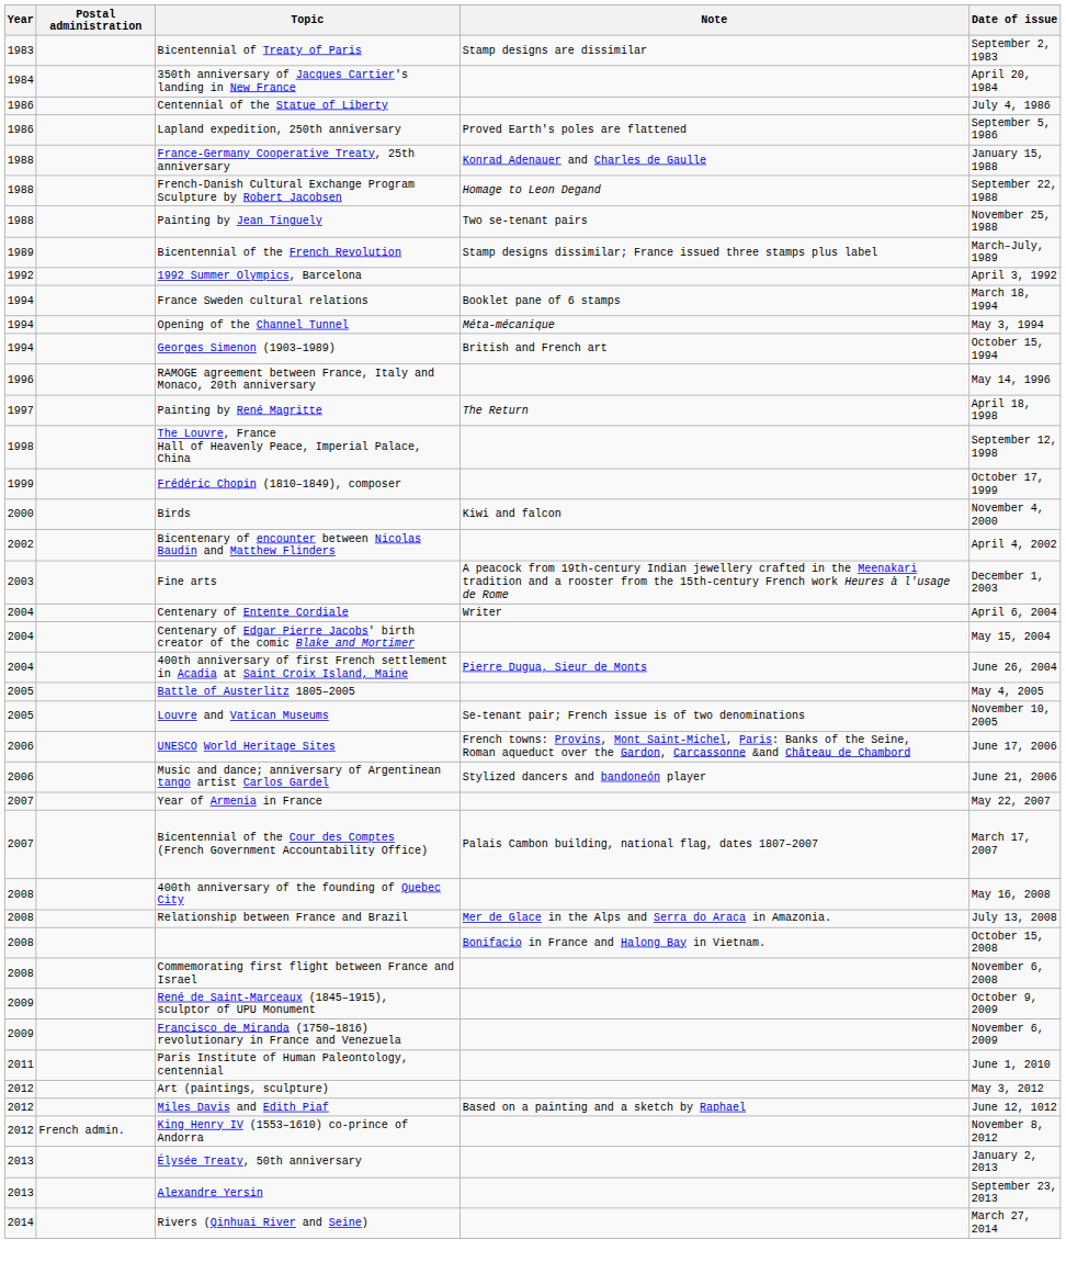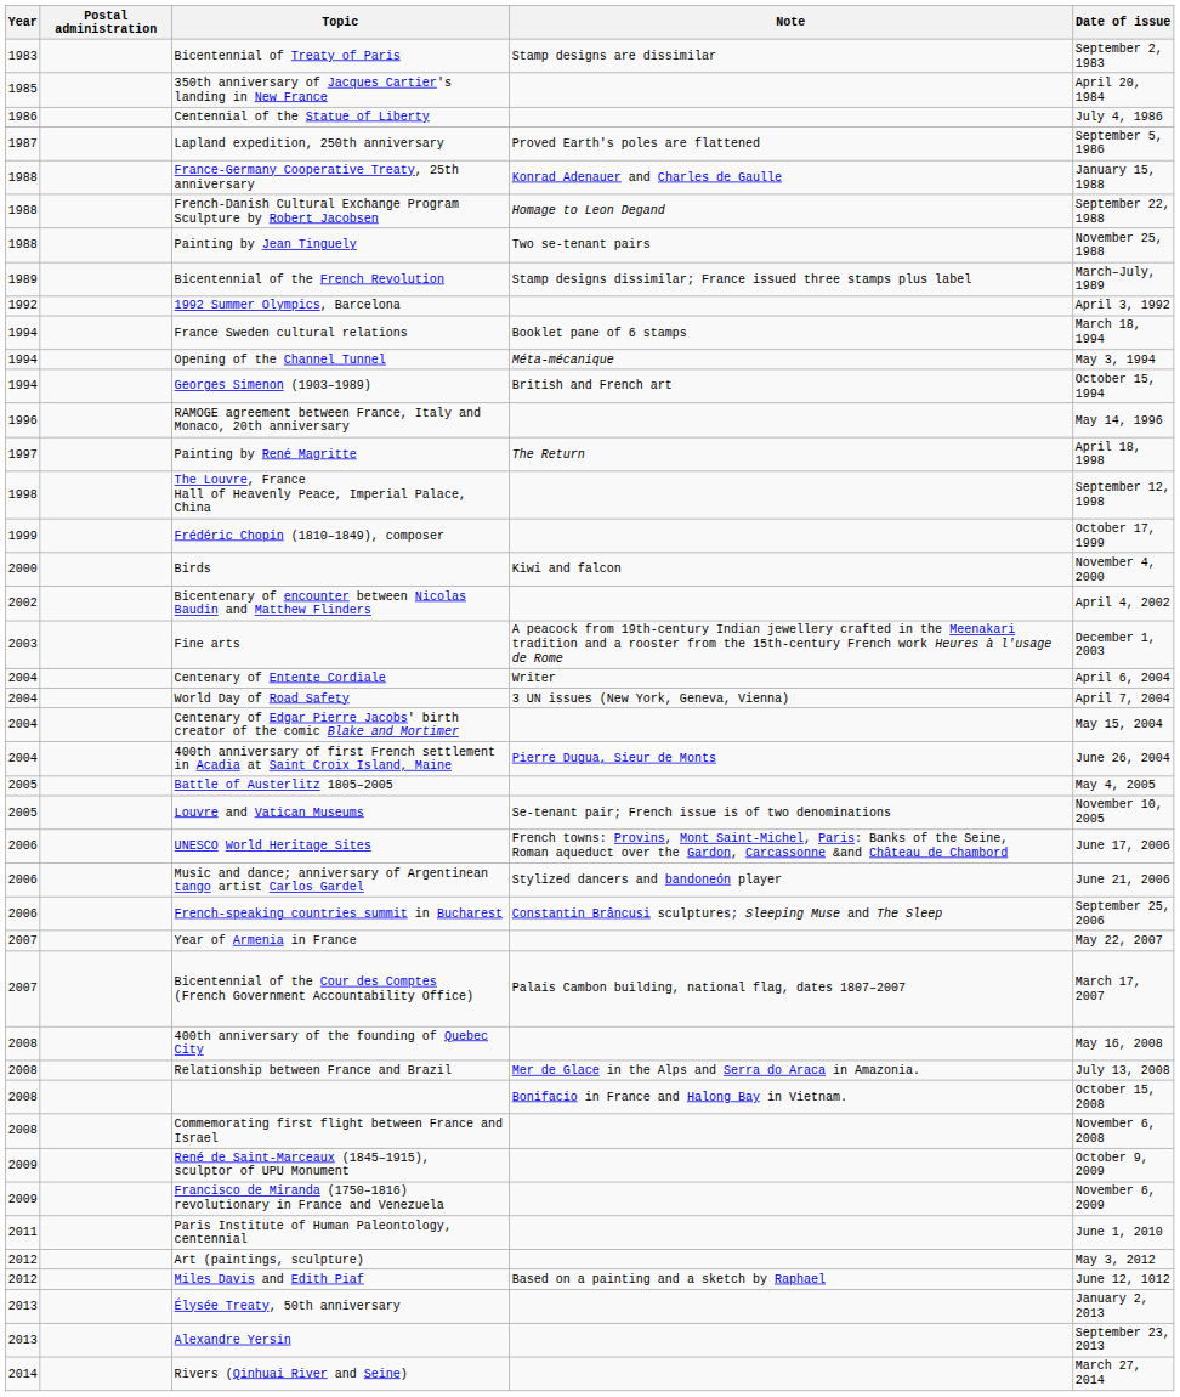 <table class="wikitable">
 <tr>
 <th>Year</th>
 <th>Postal administration</th>
 <th>Topic</th>
 <th>Note</th>
 <th>Date of issue</th>
 </tr>
 <tr>
 <td>1983</td>
 <td></td>
 <td>Bicentennial of <a href='#'>Treaty of Paris</a></td>
 <td>Stamp designs are dissimilar</td>
 <td>September 2, 1983</td>
 </tr>
 <tr>
-<td>1984</td>
+<td>1985</td>
 <td></td>
 <td>350th anniversary of <a href='#'>Jacques Cartier</a>'s landing in <a href='#'>New France</a></td>
 <td></td>
 <td>April 20, 1984</td>
 </tr>
 <tr>
 <td>1986</td>
 <td></td>
 <td>Centennial of the <a href='#'>Statue of Liberty</a></td>
 <td></td>
 <td>July 4, 1986</td>
 </tr>
 <tr>
-<td>1986</td>
+<td>1987</td>
 <td></td>
 <td>Lapland expedition, 250th anniversary</td>
 <td>Proved Earth's poles are flattened</td>
 <td>September 5, 1986</td>
 </tr>
 <tr>
 <td>1988</td>
 <td></td>
 <td><a href='#'>France-Germany Cooperative Treaty</a>, 25th anniversary</td>
 <td><a href='#'>Konrad Adenauer</a> and <a href='#'>Charles de Gaulle</a></td>
 <td>January 15, 1988</td>
 </tr>
 <tr>
 <td>1988</td>
 <td></td>
 <td>French-Danish Cultural Exchange Program <br>Sculpture by <a href='#'>Robert Jacobsen</a></td>
 <td><em>Homage to Leon Degand</em></td>
 <td>September 22, 1988</td>
 </tr>
 <tr>
 <td>1988</td>
 <td></td>
 <td>Painting by <a href='#'>Jean Tinguely</a></td>
 <td>Two se-tenant pairs</td>
 <td>November 25, 1988</td>
 </tr>
 <tr>
 <td>1989</td>
 <td></td>
 <td>Bicentennial of the <a href='#'>French Revolution</a></td>
 <td>Stamp designs dissimilar; France issued three stamps plus label</td>
 <td>March–July, 1989</td>
 </tr>
 <tr>
 <td>1992</td>
 <td></td>
 <td><a href='#'>1992 Summer Olympics</a>, Barcelona</td>
 <td></td>
 <td>April 3, 1992</td>
 </tr>
 <tr>
 <td>1994</td>
 <td></td>
 <td>France Sweden cultural relations</td>
 <td>Booklet pane of 6 stamps</td>
 <td>March 18, 1994</td>
 </tr>
 <tr>
 <td>1994</td>
 <td></td>
 <td>Opening of the <a href='#'>Channel Tunnel</a></td>
 <td><em>Méta-mécanique</em></td>
 <td>May 3, 1994</td>
 </tr>
 <tr>
 <td>1994</td>
 <td> <br> </td>
 <td><a href='#'>Georges Simenon</a> (1903–1989)</td>
 <td>British and French art</td>
 <td>October 15, 1994</td>
 </tr>
 <tr>
 <td>1996</td>
 <td> <br> </td>
 <td>RAMOGE agreement between France, Italy and Monaco, 20th anniversary</td>
 <td></td>
 <td>May 14, 1996</td>
 </tr>
 <tr>
 <td>1997</td>
 <td></td>
 <td>Painting by <a href='#'>René Magritte</a></td>
 <td><em>The Return</em></td>
 <td>April 18, 1998</td>
 </tr>
 <tr>
 <td>1998</td>
 <td></td>
 <td><a href='#'>The Louvre</a>, France <br>Hall of Heavenly Peace, Imperial Palace, China</td>
 <td></td>
 <td>September 12, 1998</td>
 </tr>
 <tr>
 <td>1999</td>
 <td></td>
 <td><a href='#'>Frédéric Chopin</a> (1810–1849), composer</td>
 <td></td>
 <td>October 17, 1999</td>
 </tr>
 <tr>
 <td>2000</td>
 <td></td>
 <td>Birds</td>
 <td>Kiwi and falcon</td>
 <td>November 4, 2000</td>
 </tr>
 <tr>
 <td>2002</td>
 <td></td>
 <td>Bicentenary of <a href='#'>encounter</a> between <a href='#'>Nicolas Baudin</a> and <a href='#'>Matthew Flinders</a></td>
 <td></td>
 <td>April 4, 2002</td>
 </tr>
 <tr>
 <td>2003</td>
 <td></td>
 <td>Fine arts</td>
 <td>A peacock from 19th-century Indian jewellery crafted in the <a href='#'>Meenakari</a> tradition and a rooster from the 15th-century French work <em>Heures à l'usage de Rome</em></td>
 <td>December 1, 2003</td>
 </tr>
 <tr>
 <td>2004</td>
 <td></td>
 <td>Centenary of <a href='#'>Entente Cordiale</a></td>
 <td>Writer</td>
 <td>April 6, 2004</td>
 </tr>
 <tr>
 <td>2004</td>
+<td><br></td>
+<td>World Day of <a href='#'>Road Safety</a></td>
+<td>3 UN issues (New York, Geneva, Vienna)</td>
+<td>April 7, 2004</td>
+</tr>
+<tr>
+<td>2004</td>
 <td></td>
 <td>Centenary of <a href='#'>Edgar Pierre Jacobs</a>' birth<br>creator of the comic <em><a href='#'>Blake and Mortimer</a></em></td>
 <td></td>
 <td>May 15, 2004</td>
 </tr>
 <tr>
 <td>2004</td>
 <td></td>
 <td>400th anniversary of first French settlement in <a href='#'>Acadia</a> at <a href='#'>Saint Croix Island, Maine</a></td>
 <td><a href='#'>Pierre Dugua, Sieur de Monts</a></td>
 <td>June 26, 2004</td>
 </tr>
 <tr>
 <td>2005</td>
 <td></td>
 <td><a href='#'>Battle of Austerlitz</a> 1805–2005</td>
 <td></td>
 <td>May 4, 2005</td>
 </tr>
 <tr>
 <td>2005</td>
 <td></td>
 <td><a href='#'>Louvre</a> and <a href='#'>Vatican Museums</a></td>
 <td>Se-tenant pair; French issue is of two denominations</td>
 <td>November 10, 2005</td>
 </tr>
 <tr>
 <td>2006</td>
 <td></td>
 <td><a href='#'>UNESCO</a> <a href='#'>World Heritage Sites</a></td>
 <td>French towns: <a href='#'>Provins</a>, <a href='#'>Mont Saint-Michel</a>, <a href='#'>Paris</a>: Banks of the Seine, <br>Roman aqueduct over the <a href='#'>Gardon</a>, <a href='#'>Carcassonne</a> &and <a href='#'>Château de Chambord</a></td>
 <td>June 17, 2006</td>
 </tr>
 <tr>
 <td>2006</td>
 <td></td>
 <td>Music and dance; anniversary of Argentinean <a href='#'>tango</a> artist <a href='#'>Carlos Gardel</a></td>
 <td>Stylized dancers and <a href='#'>bandoneón</a> player</td>
 <td>June 21, 2006</td>
+</tr>
+<tr>
+<td>2006</td>
+<td></td>
+<td><a href='#'>French-speaking countries summit</a> in <a href='#'>Bucharest</a></td>
+<td><a href='#'>Constantin Brâncuși</a> sculptures; <em>Sleeping Muse</em> and <em>The Sleep</em></td>
+<td>September 25, 2006</td>
 </tr>
 <tr>
 <td>2007</td>
 <td></td>
 <td>Year of <a href='#'>Armenia</a> in France</td>
 <td></td>
 <td>May 22, 2007</td>
 </tr>
 <tr>
 <td>2007</td>
 <td> <br>  <br>  <br>  <br>  <br></td>
 <td>Bicentennial of the <a href='#'>Cour des Comptes</a> <br>(French Government Accountability Office)</td>
 <td>Palais Cambon building, national flag, dates 1807–2007</td>
 <td>March 17, 2007</td>
 </tr>
 <tr>
 <td>2008</td>
 <td></td>
 <td>400th anniversary of the founding of <a href='#'>Quebec City</a></td>
 <td></td>
 <td>May 16, 2008</td>
 </tr>
 <tr>
 <td>2008</td>
 <td></td>
 <td>Relationship between France and Brazil</td>
 <td><a href='#'>Mer de Glace</a> in the Alps and <a href='#'>Serra do Araca</a> in Amazonia.</td>
 <td>July 13, 2008</td>
 </tr>
 <tr>
 <td>2008</td>
 <td></td>
 <td></td>
 <td><a href='#'>Bonifacio</a> in France and <a href='#'>Halong Bay</a> in Vietnam.</td>
 <td>October 15, 2008</td>
 </tr>
 <tr>
 <td>2008</td>
 <td></td>
 <td>Commemorating first flight between France and Israel</td>
 <td></td>
 <td>November 6, 2008</td>
 </tr>
 <tr>
 <td>2009</td>
 <td></td>
 <td><a href='#'>René de Saint-Marceaux</a> (1845–1915), <br> sculptor of UPU Monument</td>
 <td></td>
 <td>October 9, 2009</td>
 </tr>
 <tr>
 <td>2009</td>
 <td></td>
 <td><a href='#'>Francisco de Miranda</a> (1750–1816) <br> revolutionary in France and Venezuela</td>
 <td></td>
 <td>November 6, 2009</td>
 </tr>
 <tr>
 <td>2011</td>
 <td></td>
 <td>Paris Institute of Human Paleontology, centennial</td>
 <td></td>
 <td>June 1, 2010</td>
 </tr>
 <tr>
 <td>2012</td>
 <td></td>
 <td>Art (paintings, sculpture)</td>
 <td></td>
 <td>May 3, 2012</td>
 </tr>
 <tr>
 <td>2012</td>
 <td></td>
 <td><a href='#'>Miles Davis</a> and <a href='#'>Edith Piaf</a></td>
 <td>Based on a painting and a sketch by <a href='#'>Raphael</a></td>
 <td>June 12, 1012</td>
 </tr>
 <tr>
-<td>2012</td>
-<td> French admin.</td>
-<td><a href='#'>King Henry IV</a> (1553–1610) co-prince of Andorra</td>
-<td></td>
-<td>November 8, 2012</td>
-</tr>
-<tr>
 <td>2013</td>
 <td></td>
 <td><a href='#'>Élysée Treaty</a>, 50th anniversary</td>
 <td></td>
 <td>January 2, 2013</td>
 </tr>
 <tr>
 <td>2013</td>
 <td></td>
 <td><a href='#'>Alexandre Yersin</a></td>
 <td></td>
 <td>September 23, 2013</td>
 </tr>
 <tr>
 <td>2014</td>
 <td></td>
 <td>Rivers (<a href='#'>Qinhuai River</a> and <a href='#'>Seine</a>)</td>
 <td></td>
 <td>March 27, 2014</td>
 </tr>
 </table>
